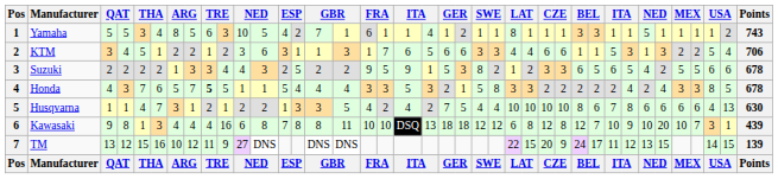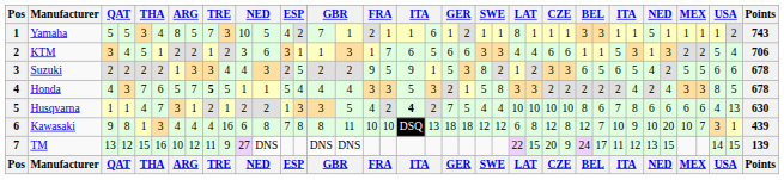 <table class="wikitable" style="font-size: 85%; text-align:center">
 <tr valign="top">
 <th valign="middle">Pos</th>
 <th valign="middle">Manufacturer</th>
 <th colspan=2><a href='#'>QAT</a><br></th>
 <th colspan=2><a href='#'>THA</a><br></th>
 <th colspan=2><a href='#'>ARG</a><br></th>
 <th colspan=2><a href='#'>TRE</a><br></th>
 <th colspan=2><a href='#'>NED</a><br></th>
 <th colspan=2><a href='#'>ESP</a><br></th>
 <th colspan=2><a href='#'>GBR</a><br></th>
 <th colspan=2><a href='#'>FRA</a><br></th>
 <th colspan=2><a href='#'>ITA</a><br></th>
 <th colspan=2><a href='#'>GER</a><br></th>
 <th colspan=2><a href='#'>SWE</a><br></th>
 <th colspan=2><a href='#'>LAT</a><br></th>
 <th colspan=2><a href='#'>CZE</a><br></th>
 <th colspan=2><a href='#'>BEL</a><br></th>
 <th colspan=2><a href='#'>ITA</a><br></th>
 <th colspan=2><a href='#'>NED</a><br></th>
 <th colspan=2><a href='#'>MEX</a><br></th>
 <th colspan=2><a href='#'>USA</a><br></th>
 <th valign="middle">Points</th>
 </tr>
 <tr>
 <th>1</th>
 <td align=left><a href='#'>Yamaha</a></td>
 <td style="background:#dfffdf;">5</td>
 <td style="background:#dfffdf;">5</td>
 <td style="background:#ffdf9f;">3</td>
 <td style="background:#dfffdf;">4</td>
 <td style="background:#dfffdf;">8</td>
 <td style="background:#dfffdf;">5</td>
-<td style="background:#dfffdf;">6</td>
+<td style="background:#dfffdf;">7</td>
 <td style="background:#ffdf9f;">3</td>
 <td style="background:#dfffdf;">10</td>
 <td style="background:#dfffdf;">5</td>
 <td style="background:#dfffdf;">4</td>
 <td style="background:#dfdfdf;">2</td>
 <td style="background:#dfffdf;">7</td>
 <td style="background:#ffffbf;">1</td>
-<td style="background:#dfdfdf;">6</td>
+<td style="background:#dfdfdf;">2</td>
 <td style="background:#ffffbf;">1</td>
 <td style="background:#ffffbf;">1</td>
-<td style="background:#dfffdf;">4</td>
+<td style="background:#dfffdf;">6</td>
 <td style="background:#ffffbf;">1</td>
 <td style="background:#dfdfdf;">2</td>
 <td style="background:#ffffbf;">1</td>
 <td style="background:#ffffbf;">1</td>
 <td style="background:#dfffdf;">8</td>
 <td style="background:#ffffbf;">1</td>
 <td style="background:#ffffbf;">1</td>
 <td style="background:#ffffbf;">1</td>
 <td style="background:#ffdf9f;">3</td>
 <td style="background:#ffdf9f;">3</td>
 <td style="background:#ffffbf;">1</td>
 <td style="background:#ffffbf;">1</td>
 <td style="background:#dfffdf;">5</td>
 <td style="background:#ffffbf;">1</td>
 <td style="background:#ffffbf;">1</td>
 <td style="background:#ffffbf;">1</td>
 <td style="background:#ffffbf;">1</td>
 <td style="background:#dfdfdf;">2</td>
 <th>743</th>
 </tr>
 <tr>
 <th>2</th>
 <td align=left><a href='#'>KTM</a></td>
 <td style="background:#ffdf9f;">3</td>
 <td style="background:#dfffdf;">4</td>
 <td style="background:#dfffdf;">5</td>
 <td style="background:#ffffbf;">1</td>
 <td style="background:#dfdfdf;">2</td>
 <td style="background:#dfdfdf;">2</td>
 <td style="background:#ffffbf;">1</td>
 <td style="background:#dfdfdf;">2</td>
 <td style="background:#dfffdf;">3</td>
 <td style="background:#dfffdf;">6</td>
 <td style="background:#ffdf9f;">3</td>
 <td style="background:#ffffbf;">1</td>
 <td style="background:#ffffbf;">1</td>
 <td style="background:#ffdf9f;">3</td>
 <td style="background:#ffffbf;">1</td>
 <td style="background:#dfffdf;">7</td>
 <td style="background:#dfffdf;">6</td>
 <td style="background:#dfffdf;">5</td>
 <td style="background:#dfffdf;">6</td>
 <td style="background:#dfffdf;">6</td>
 <td style="background:#ffdf9f;">3</td>
 <td style="background:#ffdf9f;">3</td>
 <td style="background:#dfffdf;">4</td>
 <td style="background:#dfffdf;">4</td>
 <td style="background:#dfffdf;">6</td>
 <td style="background:#dfffdf;">6</td>
 <td style="background:#ffffbf;">1</td>
 <td style="background:#ffffbf;">1</td>
 <td style="background:#dfffdf;">5</td>
 <td style="background:#ffdf9f;">3</td>
 <td style="background:#ffffbf;">1</td>
 <td style="background:#ffdf9f;">3</td>
 <td style="background:#dfdfdf;">2</td>
 <td style="background:#dfdfdf;">2</td>
 <td style="background:#dfffdf;">5</td>
 <td style="background:#dfffdf;">4</td>
 <th>706</th>
 </tr>
 <tr>
 <th>3</th>
 <td align=left><a href='#'>Suzuki</a></td>
 <td style="background:#dfdfdf;">2</td>
 <td style="background:#dfdfdf;">2</td>
 <td style="background:#dfdfdf;">2</td>
 <td style="background:#dfdfdf;">2</td>
 <td style="background:#ffffbf;">1</td>
 <td style="background:#ffdf9f;">3</td>
 <td style="background:#ffdf9f;">3</td>
 <td style="background:#dfffdf;">4</td>
 <td style="background:#dfffdf;">4</td>
 <td style="background:#ffdf9f;">3</td>
 <td style="background:#dfdfdf;">2</td>
 <td style="background:#dfffdf;">5</td>
 <td style="background:#dfdfdf;">2</td>
 <td style="background:#dfdfdf;">2</td>
 <td style="background:#dfffdf;">9</td>
 <td style="background:#dfffdf;">5</td>
 <td style="background:#dfffdf;">9</td>
 <td style="background:#ffffbf;">1</td>
 <td style="background:#dfffdf;">5</td>
 <td style="background:#ffdf9f;">3</td>
 <td style="background:#dfffdf;">8</td>
 <td style="background:#dfdfdf;">2</td>
 <td style="background:#ffffbf;">1</td>
 <td style="background:#dfdfdf;">2</td>
 <td style="background:#ffdf9f;">3</td>
 <td style="background:#ffdf9f;">3</td>
 <td style="background:#dfffdf;">6</td>
 <td style="background:#dfffdf;">5</td>
 <td style="background:#dfffdf;">6</td>
 <td style="background:#dfffdf;">5</td>
 <td style="background:#dfffdf;">4</td>
 <td style="background:#dfdfdf;">2</td>
 <td style="background:#dfffdf;">5</td>
 <td style="background:#dfffdf;">5</td>
 <td style="background:#dfffdf;">6</td>
 <td style="background:#dfffdf;">6</td>
 <th>678</th>
 </tr>
 <tr>
 <th>4</th>
 <td align=left><a href='#'>Honda</a></td>
 <td style="background:#dfffdf;">4</td>
 <td style="background:#ffdf9f;">3</td>
 <td style="background:#dfffdf;">7</td>
 <td style="background:#dfffdf;">6</td>
 <td style="background:#dfffdf;">5</td>
 <td style="background:#dfffdf;">7</td>
 <td style="background:#dfffdf;"><strong>5</strong></td>
 <td style="background:#dfffdf;">5</td>
 <td style="background:#ffffbf;">1</td>
 <td style="background:#ffffbf;">1</td>
 <td style="background:#dfffdf;">5</td>
 <td style="background:#dfffdf;">4</td>
 <td style="background:#dfffdf;">4</td>
 <td style="background:#dfffdf;">4</td>
 <td style="background:#ffdf9f;">3</td>
 <td style="background:#ffdf9f;">3</td>
 <td style="background:#dfffdf;">5</td>
 <td style="background:#ffdf9f;">3</td>
 <td style="background:#dfdfdf;">2</td>
 <td style="background:#ffffbf;">1</td>
 <td style="background:#dfffdf;">5</td>
 <td style="background:#dfffdf;">8</td>
 <td style="background:#ffdf9f;">3</td>
 <td style="background:#ffdf9f;">3</td>
 <td style="background:#dfdfdf;">2</td>
 <td style="background:#dfdfdf;">2</td>
 <td style="background:#dfdfdf;">2</td>
 <td style="background:#dfdfdf;">2</td>
 <td style="background:#dfdfdf;">2</td>
 <td style="background:#dfffdf;">4</td>
 <td style="background:#dfdfdf;">2</td>
 <td style="background:#dfffdf;">4</td>
 <td style="background:#ffdf9f;">3</td>
 <td style="background:#ffdf9f;">3</td>
 <td style="background:#dfffdf;">8</td>
 <td style="background:#dfffdf;">5</td>
 <th>678</th>
 </tr>
 <tr>
 <th>5</th>
 <td align=left><a href='#'>Husqvarna</a></td>
 <td style="background:#ffffbf;">1</td>
 <td style="background:#ffffbf;">1</td>
 <td style="background:#dfffdf;">4</td>
 <td style="background:#dfffdf;">7</td>
 <td style="background:#ffdf9f;">3</td>
 <td style="background:#ffffbf;">1</td>
 <td style="background:#dfdfdf;">2</td>
 <td style="background:#ffffbf;">1</td>
 <td style="background:#dfdfdf;">2</td>
 <td style="background:#dfdfdf;">2</td>
 <td style="background:#ffffbf;">1</td>
 <td style="background:#ffdf9f;">3</td>
 <td style="background:#ffdf9f;">3</td>
 <td style="background:#dfffdf;">5</td>
 <td style="background:#dfffdf;">4</td>
 <td style="background:#dfdfdf;">2</td>
-<td style="background:#dfffdf;">4</td>
+<td style="background:#dfffdf;"><strong>4</strong></td>
 <td style="background:#dfdfdf;">2</td>
 <td style="background:#dfffdf;">7</td>
 <td style="background:#dfffdf;">5</td>
 <td style="background:#dfffdf;">4</td>
 <td style="background:#dfffdf;">4</td>
 <td style="background:#dfffdf;">10</td>
 <td style="background:#dfffdf;">10</td>
 <td style="background:#dfffdf;">10</td>
 <td style="background:#dfffdf;">10</td>
 <td style="background:#dfffdf;">8</td>
 <td style="background:#dfffdf;">6</td>
 <td style="background:#dfffdf;">7</td>
 <td style="background:#dfffdf;">8</td>
 <td style="background:#dfffdf;">6</td>
 <td style="background:#dfffdf;">6</td>
 <td style="background:#dfffdf;">6</td>
 <td style="background:#dfffdf;">6</td>
 <td style="background:#dfffdf;">4</td>
 <td style="background:#dfffdf;">13</td>
 <th>630</th>
 </tr>
 <tr>
 <th>6</th>
 <td align=left><a href='#'>Kawasaki</a></td>
 <td style="background:#dfffdf;">9</td>
 <td style="background:#dfffdf;">8</td>
 <td style="background:#ffffbf;">1</td>
 <td style="background:#ffdf9f;">3</td>
 <td style="background:#dfffdf;">4</td>
 <td style="background:#dfffdf;">4</td>
 <td style="background:#dfffdf;">4</td>
 <td style="background:#dfffdf;">16</td>
 <td style="background:#dfffdf;">6</td>
 <td style="background:#dfffdf;">8</td>
 <td style="background:#dfffdf;">7</td>
 <td style="background:#dfffdf;">8</td>
 <td style="background:#dfffdf;">8</td>
 <td style="background:#dfffdf;">11</td>
 <td style="background:#dfffdf;">10</td>
 <td style="background:#dfffdf;">10</td>
 <td style="background-color:#000000;color:white">DSQ</td>
 <td style="background:#dfffdf;">13</td>
 <td style="background:#dfffdf;">18</td>
 <td style="background:#dfffdf;">18</td>
 <td style="background:#dfffdf;">12</td>
 <td style="background:#dfffdf;">12</td>
 <td style="background:#dfffdf;">6</td>
 <td style="background:#dfffdf;">8</td>
 <td style="background:#dfffdf;">12</td>
 <td style="background:#dfffdf;">8</td>
 <td style="background:#dfffdf;">12</td>
 <td style="background:#dfffdf;">7</td>
 <td style="background:#dfffdf;">10</td>
 <td style="background:#dfffdf;">9</td>
 <td style="background:#dfffdf;">10</td>
 <td style="background:#dfffdf;">20</td>
 <td style="background:#dfffdf;">10</td>
 <td style="background:#dfffdf;">7</td>
 <td style="background:#ffdf9f;">3</td>
 <td style="background:#ffffbf;">1</td>
 <th>439</th>
 </tr>
 <tr>
 <th>7</th>
 <td align=left><a href='#'>TM</a></td>
 <td style="background:#dfffdf;">13</td>
 <td style="background:#dfffdf;">12</td>
 <td style="background:#dfffdf;">15</td>
 <td style="background:#dfffdf;">16</td>
 <td style="background:#dfffdf;">10</td>
 <td style="background:#dfffdf;">12</td>
 <td style="background:#dfffdf;">11</td>
 <td style="background:#dfffdf;">9</td>
 <td style="background:#efcfff;">27</td>
 <td style="background:#ffffff;">DNS</td>
 <td></td>
 <td></td>
 <td style="background:#ffffff;">DNS</td>
 <td style="background:#ffffff;">DNS</td>
 <td></td>
 <td></td>
 <td></td>
 <td></td>
 <td></td>
 <td></td>
 <td></td>
 <td></td>
 <td style="background:#efcfff;">22</td>
 <td style="background:#dfffdf;">15</td>
 <td style="background:#dfffdf;">20</td>
 <td style="background:#dfffdf;">9</td>
 <td style="background:#efcfff;">24</td>
 <td style="background:#dfffdf;">17</td>
 <td style="background:#dfffdf;">11</td>
 <td style="background:#dfffdf;">12</td>
 <td style="background:#dfffdf;">13</td>
 <td style="background:#dfffdf;">15</td>
 <td></td>
 <td></td>
 <td style="background:#dfffdf;">14</td>
 <td style="background:#dfffdf;">15</td>
 <th>139</th>
 </tr>
 <tr valign="top">
 <th valign="middle">Pos</th>
 <th valign="middle">Manufacturer</th>
 <th colspan=2><a href='#'>QAT</a><br></th>
 <th colspan=2><a href='#'>THA</a><br></th>
 <th colspan=2><a href='#'>ARG</a><br></th>
 <th colspan=2><a href='#'>TRE</a><br></th>
 <th colspan=2><a href='#'>NED</a><br></th>
 <th colspan=2><a href='#'>ESP</a><br></th>
 <th colspan=2><a href='#'>GBR</a><br></th>
 <th colspan=2><a href='#'>FRA</a><br></th>
 <th colspan=2><a href='#'>ITA</a><br></th>
 <th colspan=2><a href='#'>GER</a><br></th>
 <th colspan=2><a href='#'>SWE</a><br></th>
 <th colspan=2><a href='#'>LAT</a><br></th>
 <th colspan=2><a href='#'>CZE</a><br></th>
 <th colspan=2><a href='#'>BEL</a><br></th>
 <th colspan=2><a href='#'>ITA</a><br></th>
 <th colspan=2><a href='#'>NED</a><br></th>
 <th colspan=2><a href='#'>MEX</a><br></th>
 <th colspan=2><a href='#'>USA</a><br></th>
 <th valign="middle">Points</th>
 </tr>
 </table>
